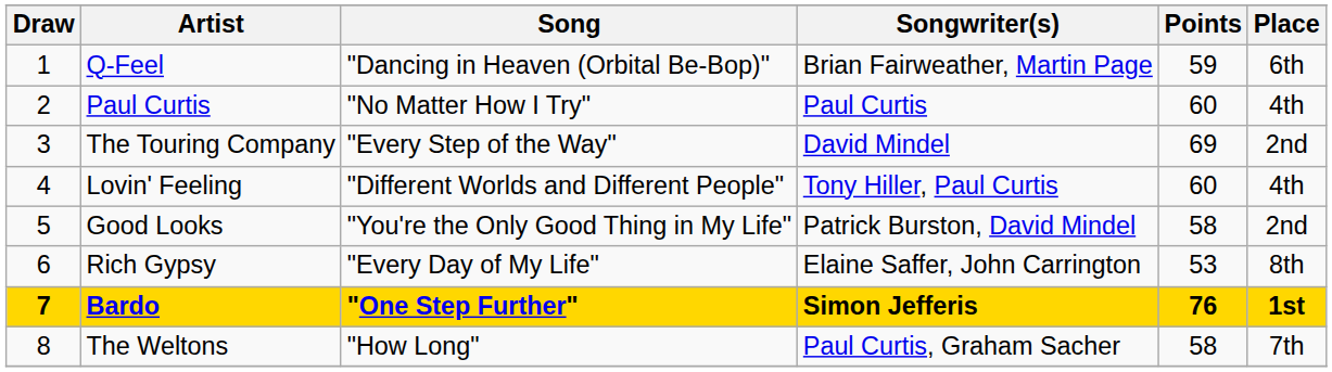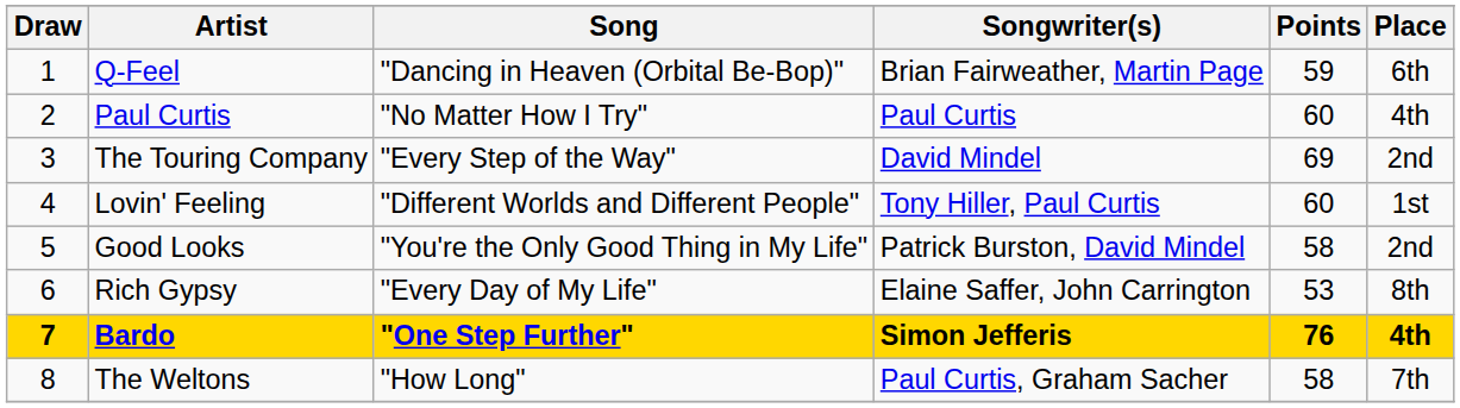 <table class="sortable wikitable" style="margin: 1em auto 1em auto; text-align:center">
 <tr>
 </tr>
 <tr>
 <th scope="col">Draw</th>
 <th scope="col">Artist</th>
 <th scope="col">Song</th>
 <th scope="col">Songwriter(s)</th>
 <th scope="col">Points</th>
 <th scope="col">Place</th>
 </tr>
 <tr>
 <td>1</td>
 <td align="left"><a href='#'>Q-Feel</a></td>
 <td align="left">"Dancing in Heaven (Orbital Be-Bop)"</td>
 <td align="left">Brian Fairweather, <a href='#'>Martin Page</a></td>
 <td>59</td>
 <td>6th</td>
 </tr>
 <tr>
 <td>2</td>
 <td align="left"><a href='#'>Paul Curtis</a></td>
 <td align="left">"No Matter How I Try"</td>
 <td align="left"><a href='#'>Paul Curtis</a></td>
 <td>60</td>
 <td>4th</td>
 </tr>
 <tr>
 <td>3</td>
 <td align="left">The Touring Company</td>
 <td align="left">"Every Step of the Way"</td>
 <td align="left"><a href='#'>David Mindel</a></td>
 <td>69</td>
 <td>2nd</td>
 </tr>
 <tr>
 <td>4</td>
 <td align="left">Lovin' Feeling</td>
 <td align="left">"Different Worlds and Different People"</td>
 <td align="left"><a href='#'>Tony Hiller</a>, <a href='#'>Paul Curtis</a></td>
 <td>60</td>
-<td>4th</td>
+<td>1st</td>
 </tr>
 <tr>
 <td>5</td>
 <td align="left">Good Looks</td>
 <td align="left">"You're the Only Good Thing in My Life"</td>
 <td align="left">Patrick Burston, <a href='#'>David Mindel</a></td>
 <td>58</td>
 <td>2nd</td>
 </tr>
 <tr>
 <td>6</td>
 <td align="left">Rich Gypsy</td>
 <td align="left">"Every Day of My Life"</td>
 <td align="left">Elaine Saffer, John Carrington</td>
 <td>53</td>
 <td>8th</td>
 </tr>
 <tr style="font-weight:bold; background:gold;">
 <td>7</td>
 <td align="left"><a href='#'>Bardo</a></td>
 <td align="left">"<a href='#'>One Step Further</a>"</td>
 <td align="left">Simon Jefferis</td>
 <td>76</td>
-<td>1st</td>
+<td>4th</td>
 </tr>
 <tr>
 <td>8</td>
 <td align="left">The Weltons</td>
 <td align="left">"How Long"</td>
 <td align="left"><a href='#'>Paul Curtis</a>, Graham Sacher</td>
 <td>58</td>
 <td>7th</td>
 </tr>
 <tr>
 </tr>
 </table>
